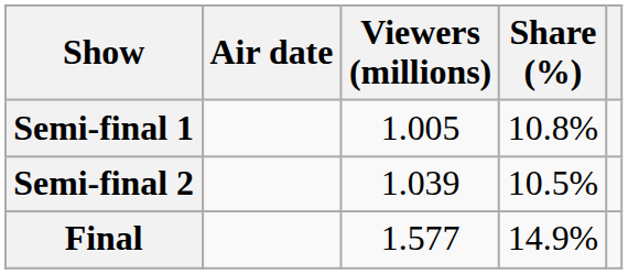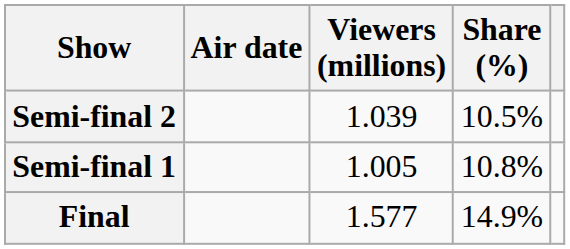 <table class="wikitable plainrowheaders sortable" style="text-align:center">
 <tr>
 <th scope="col" class="unsortable">Show</th>
 <th scope="col">Air date</th>
 <th scope="col">Viewers<br>(millions)</th>
 <th scope="col">Share<br>(%)</th>
 <th scope="col" class="unsortable"></th>
 </tr>
 <tr>
+<th scope="row">Semi-final 2</th>
+<td></td>
+<td>1.039</td>
+<td>10.5%</td>
+<td></td>
+</tr>
+<tr>
 <th scope="row">Semi-final 1</th>
 <td></td>
 <td>1.005</td>
 <td>10.8%</td>
-<td></td>
-</tr>
-<tr>
-<th scope="row">Semi-final 2</th>
-<td></td>
-<td>1.039</td>
-<td>10.5%</td>
 <td></td>
 </tr>
 <tr>
 <th scope="row">Final</th>
 <td></td>
 <td>1.577</td>
 <td>14.9%</td>
 <td></td>
 </tr>
 </table>
